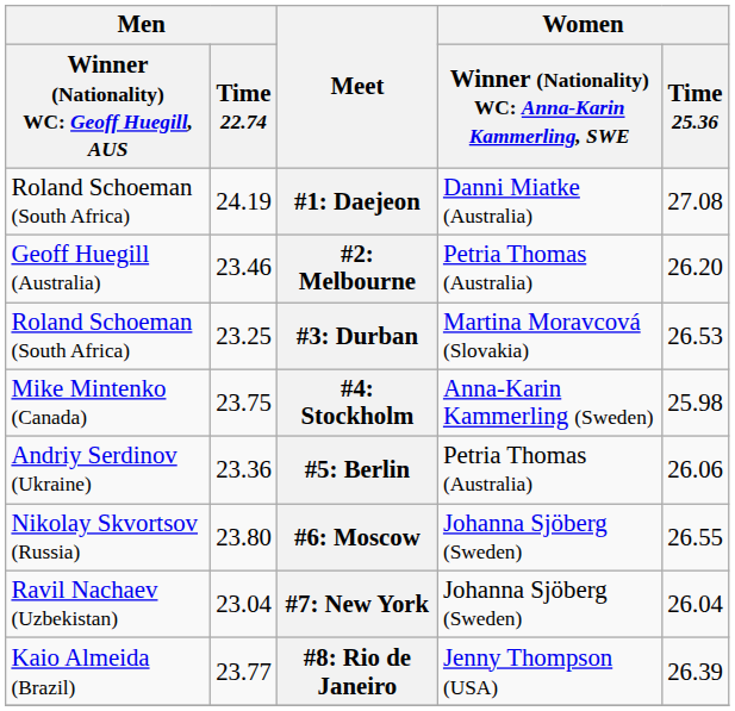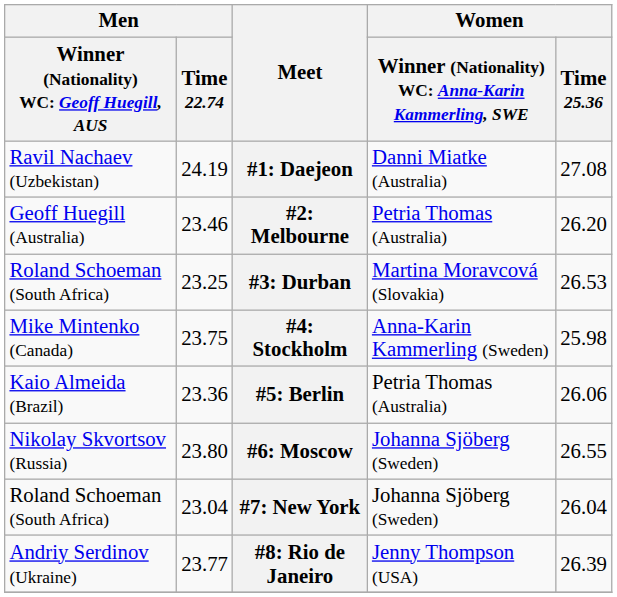 <table class=wikitable width="75%">
 <tr>
 <th colspan="2">Men</th>
 <th rowspan="2">Meet</th>
 <th colspan="2">Women</th>
 </tr>
 <tr>
 <th>Winner <small>(Nationality)<br> WC: <em><a href='#'>Geoff Huegill</a>, AUS</em></small></th>
 <th>Time <br><small> <em>22.74</em> </small></th>
 <th>Winner <small>(Nationality)<br>WC: <em><a href='#'>Anna-Karin Kammerling</a>, SWE</em></small></th>
 <th>Time<br><small><em>25.36</em></small></th>
 </tr>
 <tr>
-<td> Roland Schoeman <small>(South Africa)</small></td>
+<td> <a href='#'>Ravil Nachaev</a> <small>(Uzbekistan)</small></td>
 <td align=center>24.19</td>
 <th>#1: Daejeon</th>
 <td> <a href='#'>Danni Miatke</a> <small>(Australia)</small></td>
 <td align=center>27.08</td>
 </tr>
 <tr>
 <td> <a href='#'>Geoff Huegill</a> <small>(Australia)</small></td>
 <td align=center>23.46</td>
 <th>#2: Melbourne</th>
 <td> <a href='#'>Petria Thomas</a> <small>(Australia)</small></td>
 <td align=center>26.20</td>
 </tr>
 <tr>
 <td> <a href='#'>Roland Schoeman</a> <small>(South Africa)</small></td>
 <td align=center>23.25</td>
 <th>#3: Durban</th>
 <td> <a href='#'>Martina Moravcová</a> <small>(Slovakia)</small></td>
 <td align=center>26.53</td>
 </tr>
 <tr>
 <td> <a href='#'>Mike Mintenko</a> <small>(Canada)</small></td>
 <td align=center>23.75</td>
 <th>#4: Stockholm</th>
 <td> <a href='#'>Anna-Karin Kammerling</a> <small>(Sweden)</small></td>
 <td align=center>25.98</td>
 </tr>
 <tr>
-<td> <a href='#'>Andriy Serdinov</a> <small>(Ukraine)</small></td>
+<td> <a href='#'>Kaio Almeida</a> <small>(Brazil)</small></td>
 <td align=center>23.36</td>
 <th>#5: Berlin</th>
 <td> Petria Thomas <small>(Australia)</small></td>
 <td align=center>26.06</td>
 </tr>
 <tr>
 <td> <a href='#'>Nikolay Skvortsov</a> <small>(Russia)</small></td>
 <td align=center>23.80</td>
 <th>#6: Moscow</th>
 <td> <a href='#'>Johanna Sjöberg</a> <small>(Sweden)</small></td>
 <td align=center>26.55</td>
 </tr>
 <tr>
-<td> <a href='#'>Ravil Nachaev</a> <small>(Uzbekistan)</small></td>
+<td> Roland Schoeman <small>(South Africa)</small></td>
 <td align=center>23.04</td>
 <th>#7: New York</th>
 <td> Johanna Sjöberg <small>(Sweden)</small></td>
 <td align=center>26.04</td>
 </tr>
 <tr>
-<td> <a href='#'>Kaio Almeida</a> <small>(Brazil)</small></td>
+<td> <a href='#'>Andriy Serdinov</a> <small>(Ukraine)</small></td>
 <td align=center>23.77</td>
 <th>#8: Rio de Janeiro</th>
 <td> <a href='#'>Jenny Thompson</a> <small>(USA)</small></td>
 <td align=center>26.39</td>
 </tr>
 <tr>
 </tr>
 </table>
